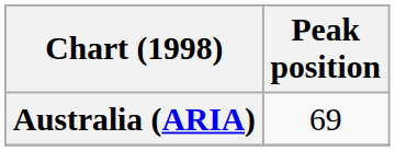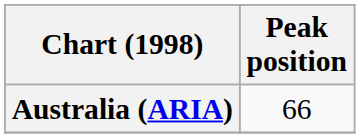 <table class="wikitable plainrowheaders" style="text-align:center;">
 <tr>
 <th scope="col">Chart (1998)</th>
 <th scope="col">Peak<br>position</th>
 </tr>
 <tr>
 <th scope="row">Australia (<a href='#'>ARIA</a>)</th>
-<td>69</td>
+<td>66</td>
 </tr>
 <tr>
 </tr>
 </table>
